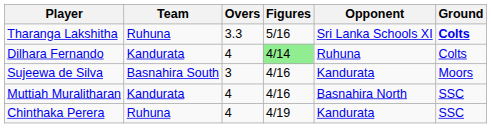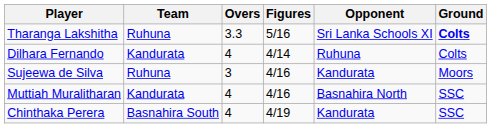 <table class="wikitable">
 <tr>
 <th>Player</th>
 <th>Team</th>
 <th>Overs</th>
 <th>Figures</th>
 <th>Opponent</th>
 <th>Ground</th>
 </tr>
 <tr>
 <td><a href='#'>Tharanga Lakshitha</a></td>
 <td><a href='#'>Ruhuna</a></td>
 <td>3.3</td>
 <td>5/16</td>
 <td><a href='#'>Sri Lanka Schools XI</a></td>
 <td><strong><a href='#'>Colts</a></strong></td>
 </tr>
 <tr>
 <td><a href='#'>Dilhara Fernando</a></td>
 <td><a href='#'>Kandurata</a></td>
 <td>4</td>
-<td style="background: lightgreen;">4/14</td>
+<td>4/14</td>
 <td><a href='#'>Ruhuna</a></td>
 <td><a href='#'>Colts</a></td>
 </tr>
 <tr>
 <td><a href='#'>Sujeewa de Silva</a></td>
-<td><a href='#'>Basnahira South</a></td>
+<td><a href='#'>Ruhuna</a></td>
 <td>3</td>
 <td>4/16</td>
 <td><a href='#'>Kandurata</a></td>
 <td><a href='#'>Moors</a></td>
 </tr>
 <tr>
 <td><a href='#'>Muttiah Muralitharan</a></td>
 <td><a href='#'>Kandurata</a></td>
 <td>4</td>
 <td>4/16</td>
 <td><a href='#'>Basnahira North</a></td>
 <td><a href='#'>SSC</a></td>
 </tr>
 <tr>
 <td><a href='#'>Chinthaka Perera</a></td>
-<td><a href='#'>Ruhuna</a></td>
+<td><a href='#'>Basnahira South</a></td>
 <td>4</td>
 <td>4/19</td>
 <td><a href='#'>Kandurata</a></td>
 <td><a href='#'>SSC</a></td>
 </tr>
 </table>
